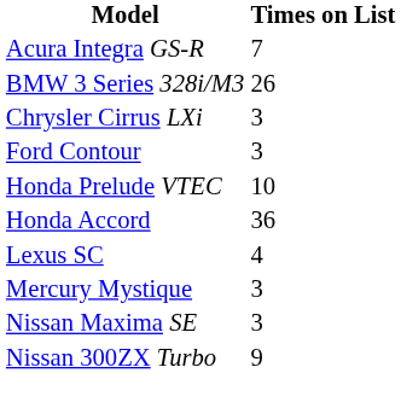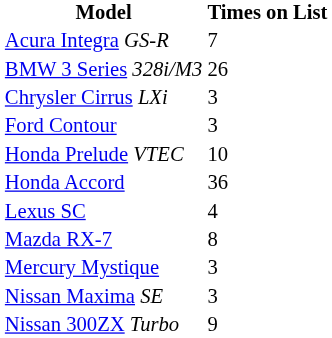 <table>
 <tr>
 <th>Model</th>
 <th>Times on List</th>
 </tr>
 <tr>
 <td><a href='#'>Acura Integra</a> <em>GS-R</em></td>
 <td>7</td>
 </tr>
 <tr>
 <td><a href='#'>BMW 3 Series</a> <em>328i/M3 </em></td>
 <td>26</td>
 </tr>
 <tr>
 <td><a href='#'>Chrysler Cirrus</a> <em>LXi</em></td>
 <td>3</td>
 </tr>
 <tr>
 <td><a href='#'>Ford Contour</a></td>
 <td>3</td>
 </tr>
 <tr>
 <td><a href='#'>Honda Prelude</a> <em>VTEC</em></td>
 <td>10</td>
 </tr>
 <tr>
 <td><a href='#'>Honda Accord</a></td>
 <td>36</td>
 </tr>
 <tr>
 <td><a href='#'>Lexus SC</a></td>
 <td>4</td>
 </tr>
 <tr>
+<td><a href='#'>Mazda RX-7</a></td>
+<td>8</td>
+</tr>
+<tr>
 <td><a href='#'>Mercury Mystique</a></td>
 <td>3</td>
 </tr>
 <tr>
 <td><a href='#'>Nissan Maxima</a> <em>SE</em></td>
 <td>3</td>
 </tr>
 <tr>
 <td><a href='#'>Nissan 300ZX</a> <em>Turbo</em></td>
 <td>9</td>
 </tr>
 </table>
